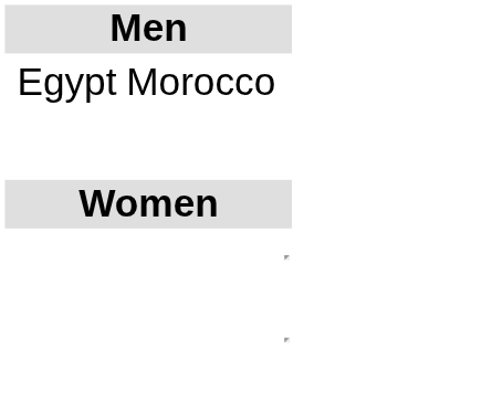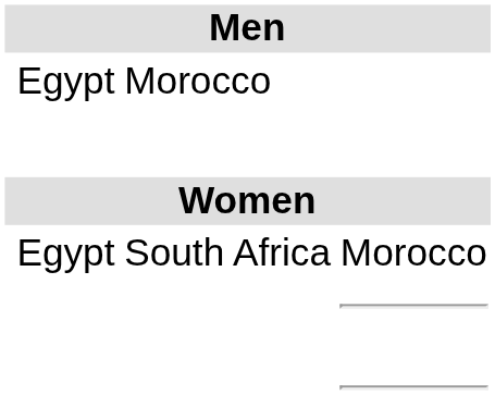 <table>
 <tr bgcolor="DFDFDF">
 <td colspan="4" align="center"><strong>Men</strong></td>
 </tr>
 <tr>
 <th scope=row style="text-align:left"></th>
 <td> Egypt<br></td>
 <td> Morocco<br></td>
 <td></td>
 </tr>
 <tr>
 <th scope=row style="text-align:left"></th>
 <td></td>
 <td></td>
 <td></td>
 </tr>
 <tr>
 <th scope=row style="text-align:left"></th>
 <td></td>
 <td></td>
 <td></td>
 </tr>
 <tr>
 <th scope=row style="text-align:left"></th>
 <td></td>
 <td></td>
 <td></td>
 </tr>
 <tr>
 <th scope=row style="text-align:left"></th>
 <td></td>
 <td></td>
 <td></td>
 </tr>
 <tr>
 <th scope=row style="text-align:left"></th>
 <td></td>
 <td></td>
 <td></td>
 </tr>
 <tr>
 <th scope=row style="text-align:left"></th>
 <td></td>
 <td></td>
 <td></td>
 </tr>
 <tr>
 <th scope=row style="text-align:left"></th>
 <td></td>
 <td></td>
 <td></td>
 </tr>
 <tr bgcolor="DFDFDF">
 <td colspan="4" align="center"><strong>Women</strong></td>
 </tr>
 <tr>
 <th scope=row style="text-align:left"></th>
+<td> Egypt<br></td>
+<td> South Africa<br></td>
+<td> Morocco<br></td>
+</tr>
+<tr>
+<th scope=row style="text-align:left"></th>
 <td></td>
 <td></td>
 <td><hr></td>
 </tr>
 <tr>
 <th scope=row style="text-align:left"></th>
 <td></td>
 <td></td>
 <td></td>
 </tr>
 <tr>
 <th scope=row style="text-align:left"></th>
 <td></td>
 <td></td>
 <td></td>
 </tr>
 <tr>
 <th scope=row style="text-align:left"></th>
 <td></td>
 <td></td>
 <td></td>
 </tr>
 <tr>
 <th scope=row style="text-align:left"></th>
 <td></td>
 <td></td>
 <td><hr></td>
 </tr>
 </table>
